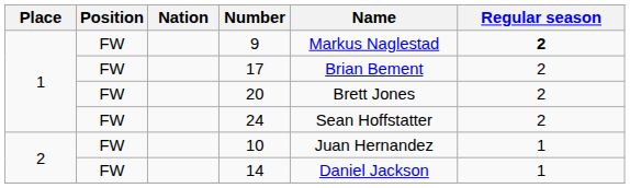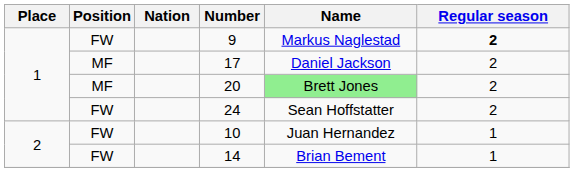 <table class="wikitable" style="font-size: 95%; text-align: center;">
 <tr>
 <th width=60>Place</th>
 <th width=60>Position</th>
 <th width=60>Nation</th>
 <th width=60>Number</th>
 <th width=150>Name</th>
 <th width=150><a href='#'>Regular season</a></th>
 </tr>
 <tr>
 <td rowspan="4">1</td>
 <td>FW</td>
 <td></td>
 <td>9</td>
 <td><a href='#'>Markus Naglestad</a></td>
 <td><strong>2</strong></td>
 </tr>
 <tr>
-<td>FW</td>
+<td>MF</td>
 <td></td>
 <td>17</td>
-<td><a href='#'>Brian Bement</a></td>
+<td><a href='#'>Daniel Jackson</a></td>
 <td>2</td>
 </tr>
 <tr>
-<td>FW</td>
+<td>MF</td>
 <td></td>
 <td>20</td>
-<td>Brett Jones</td>
+<td style="background: lightgreen;">Brett Jones</td>
 <td>2</td>
 </tr>
 <tr>
 <td>FW</td>
 <td></td>
 <td>24</td>
 <td>Sean Hoffstatter</td>
 <td>2</td>
 </tr>
 <tr>
 <td rowspan="2">2</td>
 <td>FW</td>
 <td></td>
 <td>10</td>
 <td>Juan Hernandez</td>
 <td>1</td>
 </tr>
 <tr>
 <td>FW</td>
 <td></td>
 <td>14</td>
-<td><a href='#'>Daniel Jackson</a></td>
+<td><a href='#'>Brian Bement</a></td>
 <td>1</td>
 </tr>
 <tr>
 </tr>
 </table>
